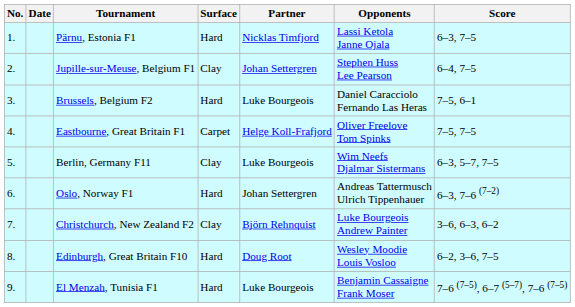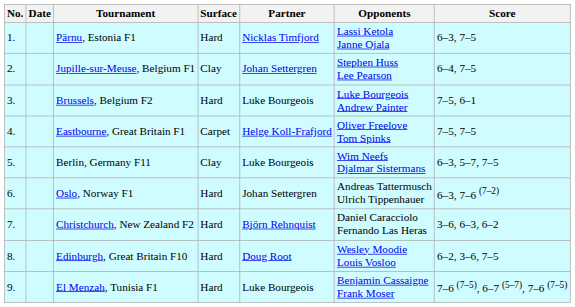 <table class="unsortable wikitable" style=font-size:97%>
 <tr>
 <th>No.</th>
 <th>Date</th>
 <th>Tournament</th>
 <th>Surface</th>
 <th>Partner</th>
 <th>Opponents</th>
 <th class="unsortable">Score</th>
 </tr>
 <tr style="background:#cffcff;">
 <td>1.</td>
 <td></td>
 <td><a href='#'>Pärnu</a>, Estonia F1</td>
 <td>Hard</td>
 <td> <a href='#'>Nicklas Timfjord</a></td>
 <td> <a href='#'>Lassi Ketola</a><br> <a href='#'>Janne Ojala</a></td>
 <td>6–3, 7–5</td>
 </tr>
 <tr style="background:#cffcff;">
 <td>2.</td>
 <td></td>
 <td><a href='#'>Jupille-sur-Meuse</a>, Belgium F1</td>
 <td>Clay</td>
 <td> <a href='#'>Johan Settergren</a></td>
 <td> <a href='#'>Stephen Huss</a><br> <a href='#'>Lee Pearson</a></td>
 <td>6–4, 7–5</td>
 </tr>
 <tr style="background:#cffcff;">
 <td>3.</td>
 <td></td>
 <td><a href='#'>Brussels</a>, Belgium F2</td>
 <td>Hard</td>
 <td> Luke Bourgeois</td>
-<td> Daniel Caracciolo<br> Fernando Las Heras</td>
+<td> <a href='#'>Luke Bourgeois</a><br> <a href='#'>Andrew Painter</a></td>
 <td>7–5, 6–1</td>
 </tr>
 <tr style="background:#cffcff;">
 <td>4.</td>
 <td></td>
 <td><a href='#'>Eastbourne</a>, Great Britain F1</td>
 <td>Carpet</td>
 <td> <a href='#'>Helge Koll-Frafjord</a></td>
 <td> <a href='#'>Oliver Freelove</a><br> <a href='#'>Tom Spinks</a></td>
 <td>7–5, 7–5</td>
 </tr>
 <tr style="background:#cffcff;">
 <td>5.</td>
 <td></td>
 <td>Berlin, Germany F11</td>
 <td>Clay</td>
 <td> Luke Bourgeois</td>
 <td> <a href='#'>Wim Neefs</a><br> <a href='#'>Djalmar Sistermans</a></td>
 <td>6–3, 5–7, 7–5</td>
 </tr>
 <tr style="background:#cffcff;">
 <td>6.</td>
 <td></td>
 <td><a href='#'>Oslo</a>, Norway F1</td>
 <td>Hard</td>
 <td> Johan Settergren</td>
 <td> Andreas Tattermusch<br> Ulrich Tippenhauer</td>
 <td>6–3, 7–6 <sup>(7–2)</sup></td>
 </tr>
 <tr style="background:#cffcff;">
 <td>7.</td>
 <td></td>
 <td><a href='#'>Christchurch</a>, New Zealand F2</td>
-<td>Clay</td>
+<td>Hard</td>
 <td> <a href='#'>Björn Rehnquist</a></td>
-<td> <a href='#'>Luke Bourgeois</a><br> <a href='#'>Andrew Painter</a></td>
+<td> Daniel Caracciolo<br> Fernando Las Heras</td>
 <td>3–6, 6–3, 6–2</td>
 </tr>
 <tr style="background:#cffcff;">
 <td>8.</td>
 <td></td>
 <td><a href='#'>Edinburgh</a>, Great Britain F10</td>
 <td>Hard</td>
 <td> <a href='#'>Doug Root</a></td>
 <td> <a href='#'>Wesley Moodie</a><br> <a href='#'>Louis Vosloo</a></td>
 <td>6–2, 3–6, 7–5</td>
 </tr>
 <tr style="background:#cffcff;">
 <td>9.</td>
 <td></td>
 <td><a href='#'>El Menzah</a>, Tunisia F1</td>
 <td>Hard</td>
 <td> Luke Bourgeois</td>
 <td> <a href='#'>Benjamin Cassaigne</a><br> <a href='#'>Frank Moser</a></td>
 <td>7–6 <sup>(7–5)</sup>, 6–7 <sup>(5–7)</sup>, 7–6 <sup>(7–5)</sup></td>
 </tr>
 </table>
